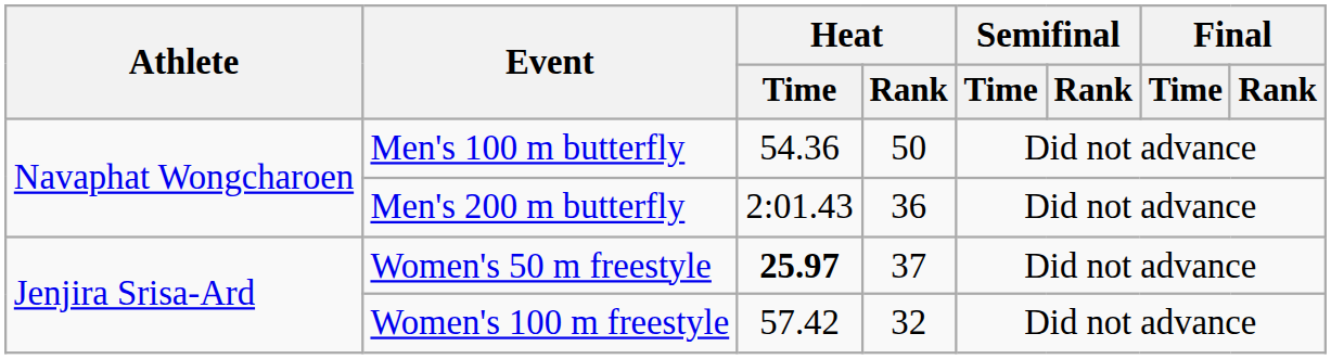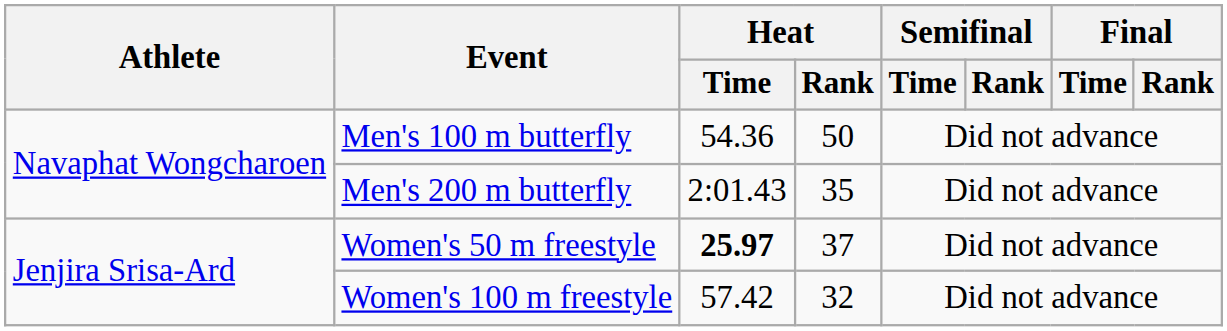 <table class=wikitable style=font-size:90%;text-align:center>
 <tr>
 <th rowspan=2>Athlete</th>
 <th rowspan=2>Event</th>
 <th colspan=2>Heat</th>
 <th colspan=2>Semifinal</th>
 <th colspan=2>Final</th>
 </tr>
 <tr style=font-size:95%>
 <th>Time</th>
 <th>Rank</th>
 <th>Time</th>
 <th>Rank</th>
 <th>Time</th>
 <th>Rank</th>
 </tr>
 <tr>
 <td align=left rowspan=2><a href='#'>Navaphat Wongcharoen</a></td>
 <td align=left><a href='#'>Men's 100 m butterfly</a></td>
 <td>54.36</td>
 <td>50</td>
 <td colspan="4">Did not advance</td>
 </tr>
 <tr>
 <td align=left><a href='#'>Men's 200 m butterfly</a></td>
 <td>2:01.43</td>
-<td>36</td>
+<td>35</td>
 <td colspan="4">Did not advance</td>
 </tr>
 <tr>
 <td align=left rowspan=2><a href='#'>Jenjira Srisa-Ard</a></td>
 <td align=left><a href='#'>Women's 50 m freestyle</a></td>
 <td><strong>25.97</strong></td>
 <td>37</td>
 <td colspan="4">Did not advance</td>
 </tr>
 <tr>
 <td align=left><a href='#'>Women's 100 m freestyle</a></td>
 <td>57.42</td>
 <td>32</td>
 <td colspan="4">Did not advance</td>
 </tr>
 </table>
